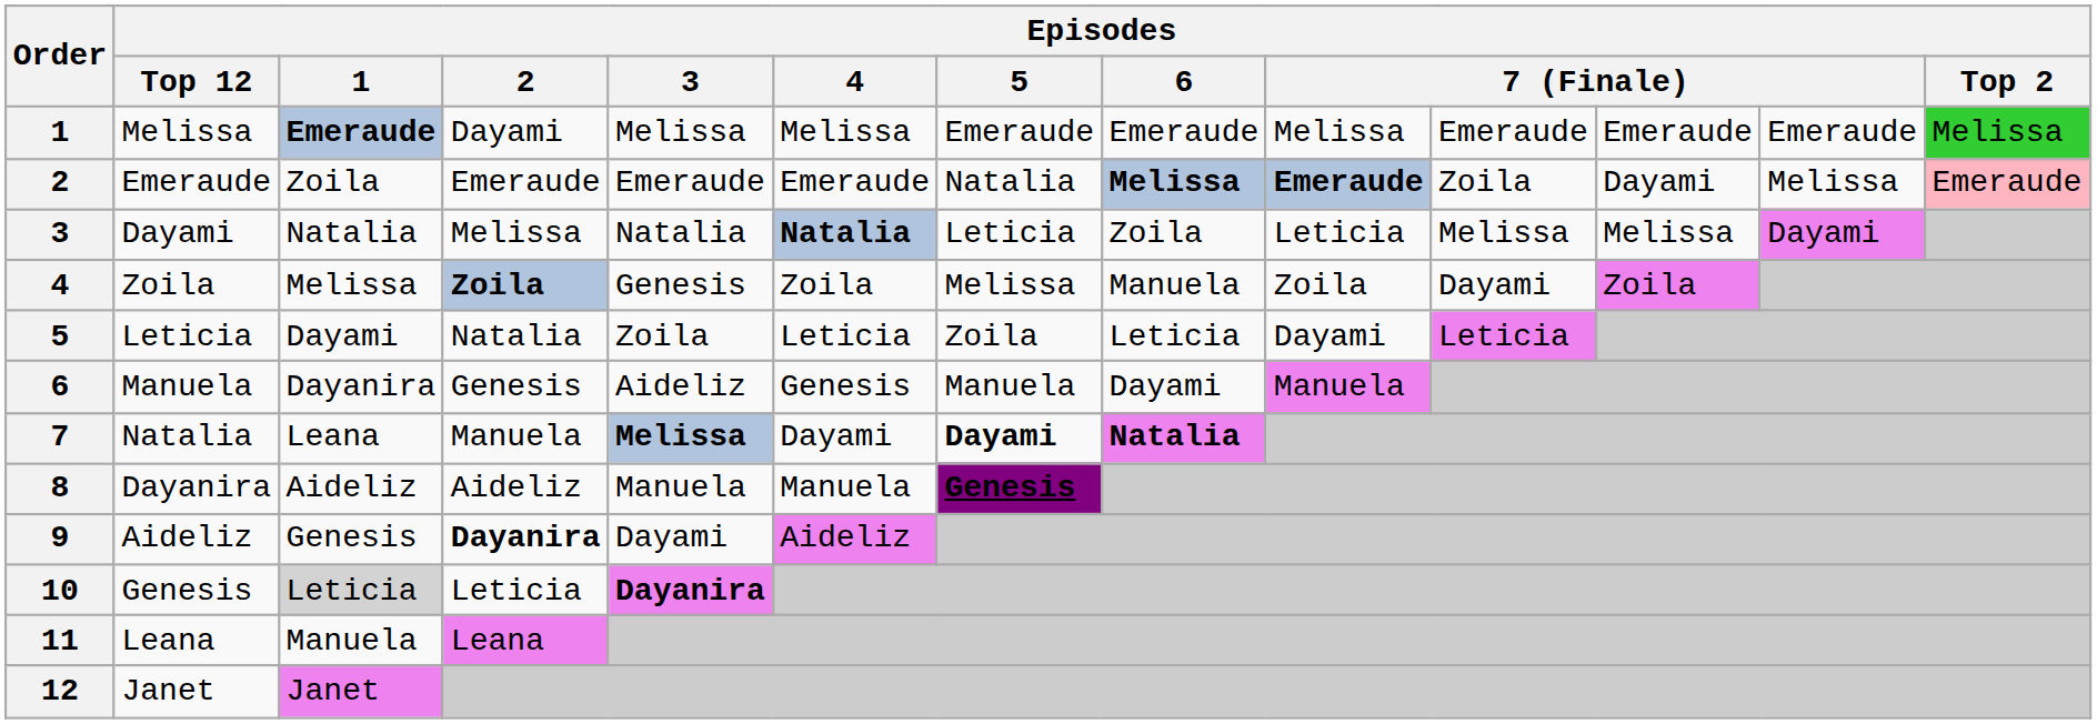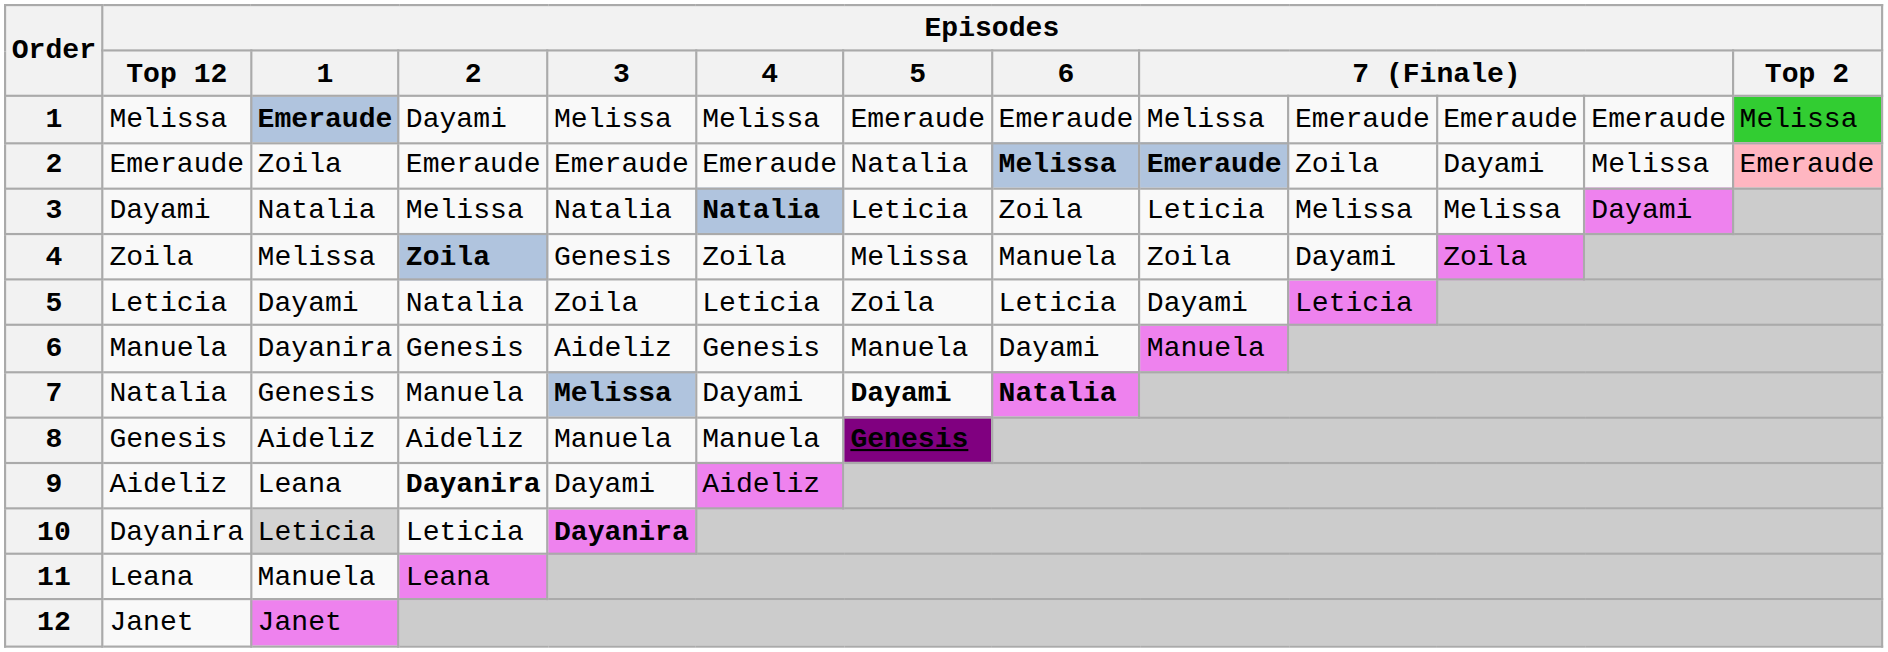 <table class="wikitable">
 <tr>
 <th rowspan="2">Order</th>
 <th colspan="12">Episodes</th>
 </tr>
 <tr>
 <th>Top 12</th>
 <th>1</th>
 <th>2</th>
 <th>3</th>
 <th width="50">4</th>
 <th width="50">5</th>
 <th width="50">6</th>
 <th colspan="4">7 (Finale)</th>
 <th colspan="1" bgcolor="red" align="center">Top 2</th>
 </tr>
 <tr>
 <th>1</th>
 <td>Melissa</td>
 <td bgcolor="lightsteelblue"><strong>Emeraude</strong></td>
 <td>Dayami</td>
 <td>Melissa</td>
 <td>Melissa</td>
 <td>Emeraude</td>
 <td>Emeraude</td>
 <td>Melissa</td>
 <td>Emeraude</td>
 <td>Emeraude</td>
 <td>Emeraude</td>
 <td bgcolor="limegreen">Melissa</td>
 </tr>
 <tr>
 <th>2</th>
 <td>Emeraude</td>
 <td>Zoila</td>
 <td>Emeraude</td>
 <td>Emeraude</td>
 <td>Emeraude</td>
 <td>Natalia</td>
 <td bgcolor="lightsteelblue"><strong>Melissa</strong></td>
 <td bgcolor="lightsteelblue"><strong>Emeraude</strong></td>
 <td>Zoila</td>
 <td>Dayami</td>
 <td>Melissa</td>
 <td bgcolor="lightpink">Emeraude</td>
 </tr>
 <tr>
 <th>3</th>
 <td>Dayami</td>
 <td>Natalia</td>
 <td>Melissa</td>
 <td>Natalia</td>
 <td bgcolor="lightsteelblue"><strong>Natalia</strong></td>
 <td>Leticia</td>
 <td>Zoila</td>
 <td>Leticia</td>
 <td>Melissa</td>
 <td>Melissa</td>
 <td bgcolor="EE82EE">Dayami</td>
 <td style="background:#CCCCCC;" colspan="1"></td>
 </tr>
 <tr>
 <th>4</th>
 <td>Zoila</td>
 <td>Melissa</td>
 <td bgcolor="lightsteelblue"><strong>Zoila</strong></td>
 <td>Genesis</td>
 <td>Zoila</td>
 <td>Melissa</td>
 <td>Manuela</td>
 <td>Zoila</td>
 <td>Dayami</td>
 <td bgcolor="EE82EE">Zoila</td>
 <td style="background:#CCCCCC;" colspan="2"></td>
 </tr>
 <tr>
 <th>5</th>
 <td>Leticia</td>
 <td>Dayami</td>
 <td>Natalia</td>
 <td>Zoila</td>
 <td>Leticia</td>
 <td>Zoila</td>
 <td>Leticia</td>
 <td>Dayami</td>
 <td bgcolor="EE82EE">Leticia</td>
 <td style="background:#CCCCCC;" colspan="3"></td>
 </tr>
 <tr>
 <th>6</th>
 <td>Manuela</td>
 <td>Dayanira</td>
 <td>Genesis</td>
 <td>Aideliz</td>
 <td>Genesis</td>
 <td>Manuela</td>
 <td>Dayami</td>
 <td bgcolor="EE82EE">Manuela</td>
 <td style="background:#CCCCCC;" colspan="6"></td>
 </tr>
 <tr>
 <th>7</th>
 <td>Natalia</td>
-<td>Leana</td>
+<td>Genesis</td>
 <td>Manuela</td>
 <td bgcolor="lightsteelblue"><strong>Melissa</strong></td>
 <td>Dayami</td>
 <td><strong>Dayami</strong></td>
 <td bgcolor="EE82EE"><strong>Natalia</strong></td>
 <td style="background:#CCCCCC;" colspan="5"></td>
 </tr>
 <tr>
 <th>8</th>
-<td>Dayanira</td>
+<td>Genesis</td>
 <td>Aideliz</td>
 <td>Aideliz</td>
 <td>Manuela</td>
 <td>Manuela</td>
 <td bgcolor="purple"><span><u><strong>Genesis</strong></u></span></td>
 <td style="background:#CCCCCC;" colspan="6"></td>
 </tr>
 <tr>
 <th>9</th>
 <td>Aideliz</td>
-<td>Genesis</td>
+<td>Leana</td>
 <td><strong>Dayanira</strong></td>
 <td>Dayami</td>
 <td bgcolor="EE82EE">Aideliz</td>
 <td style="background:#CCCCCC;" colspan="7"></td>
 </tr>
 <tr>
 <th>10</th>
-<td>Genesis</td>
+<td>Dayanira</td>
 <td style="background: lightgrey;">Leticia</td>
 <td>Leticia</td>
 <td bgcolor="EE82EE"><strong>Dayanira</strong></td>
 <td style="background:#CCCCCC;" colspan="8"></td>
 </tr>
 <tr>
 <th>11</th>
 <td>Leana</td>
 <td>Manuela</td>
 <td bgcolor="EE82EE">Leana</td>
 <td style="background:#CCCCCC;" colspan="11"></td>
 </tr>
 <tr>
 <th>12</th>
 <td>Janet</td>
 <td bgcolor="EE82EE">Janet</td>
 <td style="background:#CCCCCC;" colspan="10"></td>
 </tr>
 </table>
